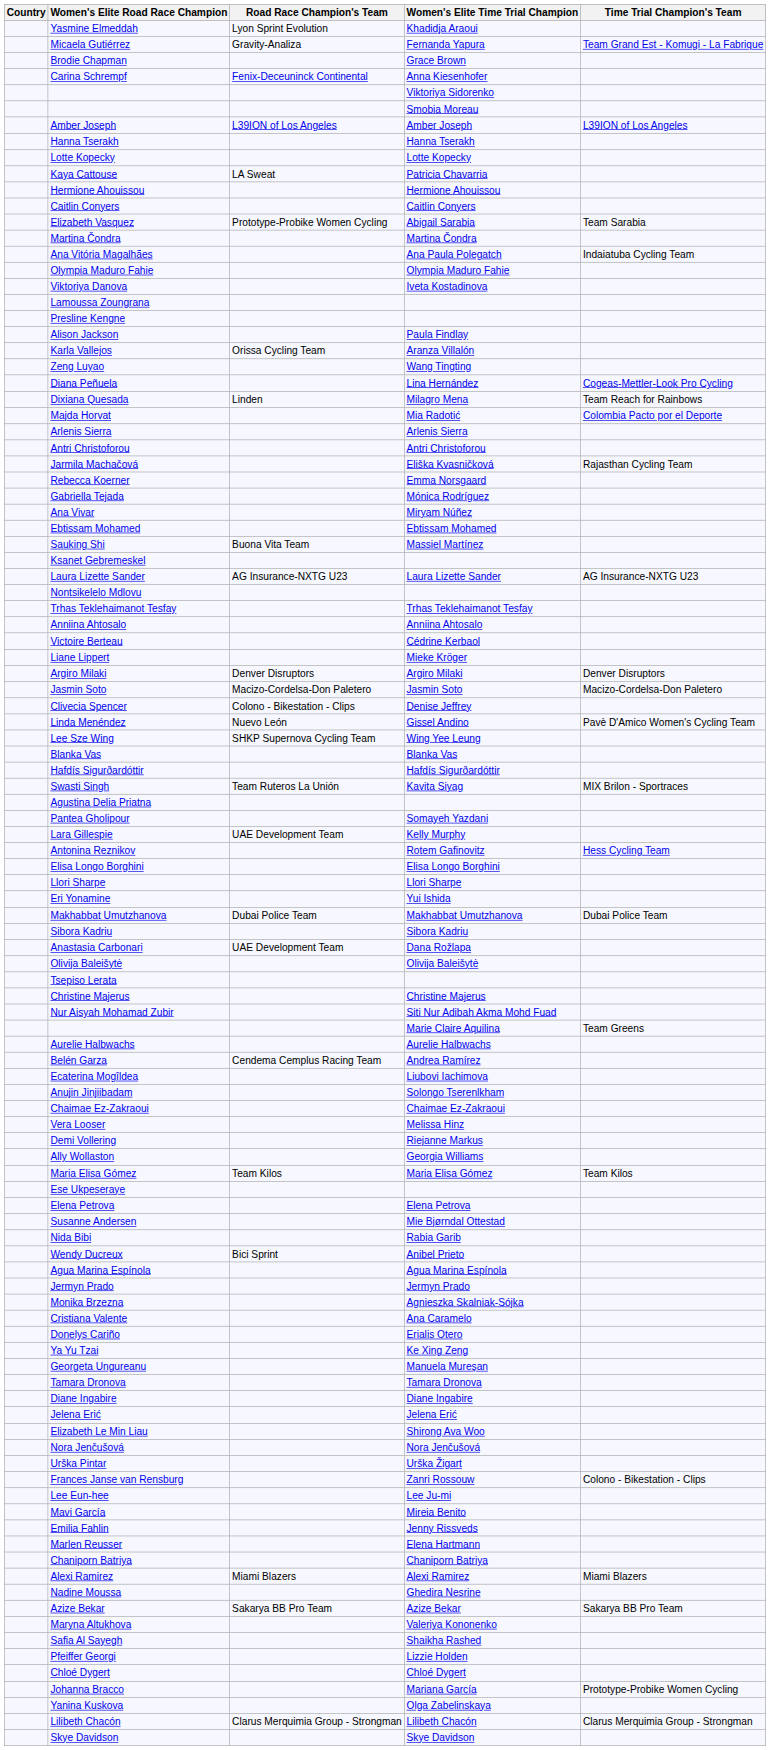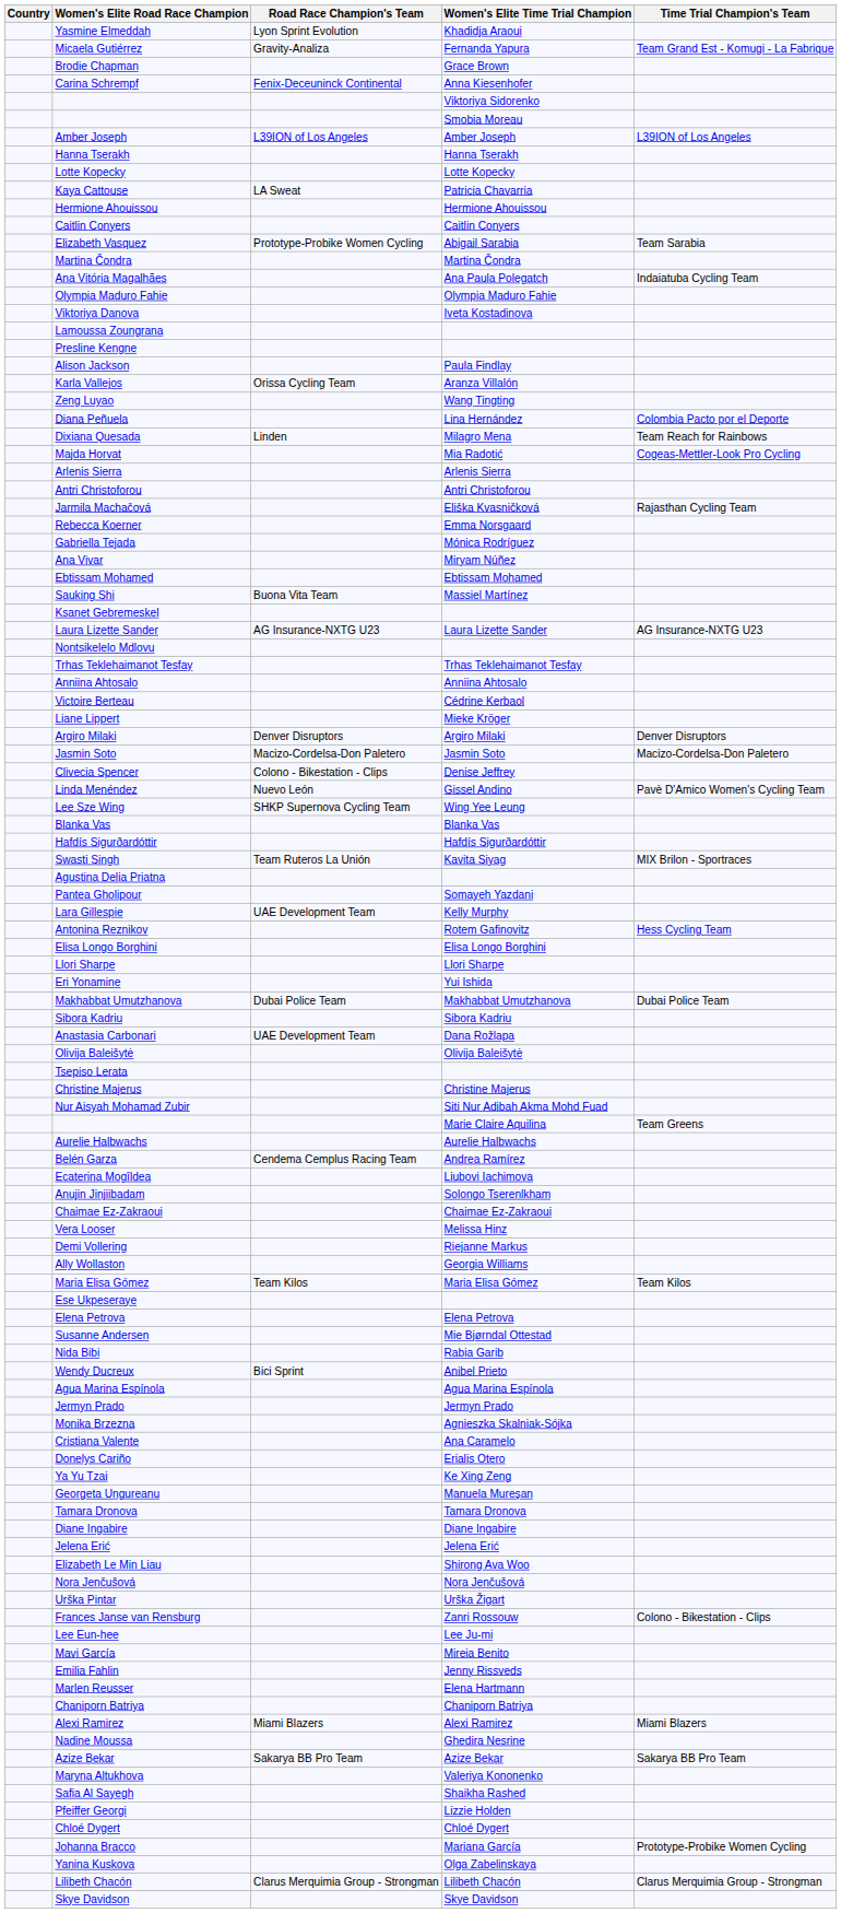 <table class="wikitable sortable"  style="background:#f7f8ff; font-size:95%; border:gray solid 1px;">
 <tr style="background:#ccc; text-align:center;">
 <th>Country</th>
 <th>Women's Elite Road Race Champion</th>
 <th>Road Race Champion's Team</th>
 <th>Women's Elite Time Trial Champion</th>
 <th>Time Trial Champion's Team</th>
 </tr>
 <tr style="vertical-align:top;">
 <td></td>
 <td><a href='#'>Yasmine Elmeddah</a></td>
 <td>Lyon Sprint Evolution</td>
 <td><a href='#'>Khadidja Araoui</a></td>
 <td></td>
 </tr>
 <tr style="vertical-align:top;">
 <td></td>
 <td><a href='#'>Micaela Gutiérrez</a></td>
 <td>Gravity-Analiza</td>
 <td><a href='#'>Fernanda Yapura</a></td>
 <td><a href='#'>Team Grand Est - Komugi - La Fabrique</a></td>
 </tr>
 <tr style="vertical-align:top;">
 <td></td>
 <td><a href='#'>Brodie Chapman</a></td>
 <td></td>
 <td><a href='#'>Grace Brown</a></td>
 <td></td>
 </tr>
 <tr style="vertical-align:top;">
 <td></td>
 <td><a href='#'>Carina Schrempf</a></td>
 <td><a href='#'>Fenix-Deceuninck Continental</a></td>
 <td><a href='#'>Anna Kiesenhofer</a></td>
 <td></td>
 </tr>
 <tr style="vertical-align:top;">
 <td></td>
 <td></td>
 <td></td>
 <td><a href='#'>Viktoriya Sidorenko</a></td>
 <td></td>
 </tr>
 <tr style="vertical-align:top;">
 <td></td>
 <td></td>
 <td></td>
 <td><a href='#'>Smobia Moreau</a></td>
 <td></td>
 </tr>
 <tr style="vertical-align:top;">
 <td></td>
 <td><a href='#'>Amber Joseph</a></td>
 <td><a href='#'>L39ION of Los Angeles</a></td>
 <td><a href='#'>Amber Joseph</a></td>
 <td><a href='#'>L39ION of Los Angeles</a></td>
 </tr>
 <tr style="vertical-align:top;">
 <td></td>
 <td><a href='#'>Hanna Tserakh</a></td>
 <td></td>
 <td><a href='#'>Hanna Tserakh</a></td>
 <td></td>
 </tr>
 <tr style="vertical-align:top;">
 <td></td>
 <td><a href='#'>Lotte Kopecky</a></td>
 <td></td>
 <td><a href='#'>Lotte Kopecky</a></td>
 <td></td>
 </tr>
 <tr style="vertical-align:top;">
 <td></td>
 <td><a href='#'>Kaya Cattouse</a></td>
 <td>LA Sweat</td>
 <td><a href='#'>Patricia Chavarria</a></td>
 <td></td>
 </tr>
 <tr style="vertical-align:top;">
 <td></td>
 <td><a href='#'>Hermione Ahouissou</a></td>
 <td></td>
 <td><a href='#'>Hermione Ahouissou</a></td>
 <td></td>
 </tr>
 <tr style="vertical-align:top;">
 <td></td>
 <td><a href='#'>Caitlin Conyers</a></td>
 <td></td>
 <td><a href='#'>Caitlin Conyers</a></td>
 <td></td>
 </tr>
 <tr style="vertical-align:top;">
 <td></td>
 <td><a href='#'>Elizabeth Vasquez</a></td>
 <td>Prototype-Probike Women Cycling</td>
 <td><a href='#'>Abigail Sarabia</a></td>
 <td>Team Sarabia</td>
 </tr>
 <tr style="vertical-align:top;">
 <td></td>
 <td><a href='#'>Martina Čondra</a></td>
 <td></td>
 <td><a href='#'>Martina Čondra</a></td>
 <td></td>
 </tr>
 <tr style="vertical-align:top;">
 <td></td>
 <td><a href='#'>Ana Vitória Magalhães</a></td>
 <td></td>
 <td><a href='#'>Ana Paula Polegatch</a></td>
 <td>Indaiatuba Cycling Team</td>
 </tr>
 <tr style="vertical-align:top;">
 <td></td>
 <td><a href='#'>Olympia Maduro Fahie</a></td>
 <td></td>
 <td><a href='#'>Olympia Maduro Fahie</a></td>
 <td></td>
 </tr>
 <tr style="vertical-align:top;">
 <td></td>
 <td><a href='#'>Viktoriya Danova</a></td>
 <td></td>
 <td><a href='#'>Iveta Kostadinova</a></td>
 <td></td>
 </tr>
 <tr style="vertical-align:top;">
 <td></td>
 <td><a href='#'>Lamoussa Zoungrana</a></td>
 <td></td>
 <td></td>
 <td></td>
 </tr>
 <tr style="vertical-align:top;">
 <td></td>
 <td><a href='#'>Presline Kengne</a></td>
 <td></td>
 <td></td>
 <td></td>
 </tr>
 <tr style="vertical-align:top;">
 <td></td>
 <td><a href='#'>Alison Jackson</a></td>
 <td></td>
 <td><a href='#'>Paula Findlay</a></td>
 <td></td>
 </tr>
 <tr style="vertical-align:top;">
 <td></td>
 <td><a href='#'>Karla Vallejos</a></td>
 <td>Orissa Cycling Team</td>
 <td><a href='#'>Aranza Villalón</a></td>
 <td></td>
 </tr>
 <tr style="vertical-align:top;">
 <td></td>
 <td><a href='#'>Zeng Luyao</a></td>
 <td></td>
 <td><a href='#'>Wang Tingting</a></td>
 <td></td>
 </tr>
 <tr style="vertical-align:top;">
 <td></td>
 <td><a href='#'>Diana Peñuela</a></td>
 <td></td>
 <td><a href='#'>Lina Hernández</a></td>
-<td><a href='#'>Cogeas-Mettler-Look Pro Cycling</a></td>
+<td><a href='#'>Colombia Pacto por el Deporte</a></td>
 </tr>
 <tr style="vertical-align:top;">
 <td></td>
 <td><a href='#'>Dixiana Quesada</a></td>
 <td>Linden</td>
 <td><a href='#'>Milagro Mena</a></td>
 <td>Team Reach for Rainbows</td>
 </tr>
 <tr style="vertical-align:top;">
 <td></td>
 <td><a href='#'>Majda Horvat</a></td>
 <td></td>
 <td><a href='#'>Mia Radotić</a></td>
-<td><a href='#'>Colombia Pacto por el Deporte</a></td>
+<td><a href='#'>Cogeas-Mettler-Look Pro Cycling</a></td>
 </tr>
 <tr style="vertical-align:top;">
 <td></td>
 <td><a href='#'>Arlenis Sierra</a></td>
 <td></td>
 <td><a href='#'>Arlenis Sierra</a></td>
 <td></td>
 </tr>
 <tr style="vertical-align:top;">
 <td></td>
 <td><a href='#'>Antri Christoforou</a></td>
 <td></td>
 <td><a href='#'>Antri Christoforou</a></td>
 <td></td>
 </tr>
 <tr style="vertical-align:top;">
 <td></td>
 <td><a href='#'>Jarmila Machačová</a></td>
 <td></td>
 <td><a href='#'>Eliška Kvasničková</a></td>
 <td>Rajasthan Cycling Team</td>
 </tr>
 <tr style="vertical-align:top;">
 <td></td>
 <td><a href='#'>Rebecca Koerner</a></td>
 <td></td>
 <td><a href='#'>Emma Norsgaard</a></td>
 <td></td>
 </tr>
 <tr style="vertical-align:top;">
 <td></td>
 <td><a href='#'>Gabriella Tejada</a></td>
 <td></td>
 <td><a href='#'>Mónica Rodríguez</a></td>
 <td></td>
 </tr>
 <tr style="vertical-align:top;">
 <td></td>
 <td><a href='#'>Ana Vivar</a></td>
 <td></td>
 <td><a href='#'>Miryam Núñez</a></td>
 <td></td>
 </tr>
 <tr style="vertical-align:top;">
 <td></td>
 <td><a href='#'>Ebtissam Mohamed</a></td>
 <td></td>
 <td><a href='#'>Ebtissam Mohamed</a></td>
 <td></td>
 </tr>
 <tr style="vertical-align:top;">
 <td></td>
 <td><a href='#'>Sauking Shi</a></td>
 <td>Buona Vita Team</td>
 <td><a href='#'>Massiel Martínez</a></td>
 <td></td>
 </tr>
 <tr style="vertical-align:top;">
 <td></td>
 <td><a href='#'>Ksanet Gebremeskel</a></td>
 <td></td>
 <td></td>
 <td></td>
 </tr>
 <tr style="vertical-align:top;">
 <td></td>
 <td><a href='#'>Laura Lizette Sander</a></td>
 <td>AG Insurance-NXTG U23</td>
 <td><a href='#'>Laura Lizette Sander</a></td>
 <td>AG Insurance-NXTG U23</td>
 </tr>
 <tr style="vertical-align:top;">
 <td></td>
 <td><a href='#'>Nontsikelelo Mdlovu</a></td>
 <td></td>
 <td></td>
 <td></td>
 </tr>
 <tr style="vertical-align:top;">
 <td></td>
 <td><a href='#'>Trhas Teklehaimanot Tesfay</a></td>
 <td></td>
 <td><a href='#'>Trhas Teklehaimanot Tesfay</a></td>
 <td></td>
 </tr>
 <tr style="vertical-align:top;">
 <td></td>
 <td><a href='#'>Anniina Ahtosalo</a></td>
 <td></td>
 <td><a href='#'>Anniina Ahtosalo</a></td>
 <td></td>
 </tr>
 <tr style="vertical-align:top;">
 <td></td>
 <td><a href='#'>Victoire Berteau</a></td>
 <td></td>
 <td><a href='#'>Cédrine Kerbaol</a></td>
 <td></td>
 </tr>
 <tr style="vertical-align:top;">
 <td></td>
 <td><a href='#'>Liane Lippert</a></td>
 <td></td>
 <td><a href='#'>Mieke Kröger</a></td>
 <td></td>
 </tr>
 <tr style="vertical-align:top;">
 <td></td>
 <td><a href='#'>Argiro Milaki</a></td>
 <td>Denver Disruptors</td>
 <td><a href='#'>Argiro Milaki</a></td>
 <td>Denver Disruptors</td>
 </tr>
 <tr style="vertical-align:top;">
 <td></td>
 <td><a href='#'>Jasmin Soto</a></td>
 <td>Macizo-Cordelsa-Don Paletero</td>
 <td><a href='#'>Jasmin Soto</a></td>
 <td>Macizo-Cordelsa-Don Paletero</td>
 </tr>
 <tr style="vertical-align:top;">
 <td></td>
 <td><a href='#'>Clivecia Spencer</a></td>
 <td>Colono - Bikestation - Clips</td>
 <td><a href='#'>Denise Jeffrey</a></td>
 <td></td>
 </tr>
 <tr style="vertical-align:top;">
 <td></td>
 <td><a href='#'>Linda Menéndez</a></td>
 <td>Nuevo León</td>
 <td><a href='#'>Gissel Andino</a></td>
 <td>Pavè D'Amico Women's Cycling Team</td>
 </tr>
 <tr style="vertical-align:top;">
 <td></td>
 <td><a href='#'>Lee Sze Wing</a></td>
 <td>SHKP Supernova Cycling Team</td>
 <td><a href='#'>Wing Yee Leung</a></td>
 <td></td>
 </tr>
 <tr style="vertical-align:top;">
 <td></td>
 <td><a href='#'>Blanka Vas</a></td>
 <td></td>
 <td><a href='#'>Blanka Vas</a></td>
 <td></td>
 </tr>
 <tr style="vertical-align:top;">
 <td></td>
 <td><a href='#'>Hafdís Sigurðardóttir</a></td>
 <td></td>
 <td><a href='#'>Hafdís Sigurðardóttir</a></td>
 <td></td>
 </tr>
 <tr style="vertical-align:top;">
 <td></td>
 <td><a href='#'>Swasti Singh</a></td>
 <td>Team Ruteros La Unión</td>
 <td><a href='#'>Kavita Siyag</a></td>
 <td>MIX Brilon - Sportraces</td>
 </tr>
 <tr style="vertical-align:top;">
 <td></td>
 <td><a href='#'>Agustina Delia Priatna</a></td>
 <td></td>
 <td></td>
 <td></td>
 </tr>
 <tr style="vertical-align:top;">
 <td></td>
 <td><a href='#'>Pantea Gholipour</a></td>
 <td></td>
 <td><a href='#'>Somayeh Yazdani</a></td>
 <td></td>
 </tr>
 <tr style="vertical-align:top;">
 <td></td>
 <td><a href='#'>Lara Gillespie</a></td>
 <td>UAE Development Team</td>
 <td><a href='#'>Kelly Murphy</a></td>
 <td></td>
 </tr>
 <tr style="vertical-align:top;">
 <td></td>
 <td><a href='#'>Antonina Reznikov</a></td>
 <td></td>
 <td><a href='#'>Rotem Gafinovitz</a></td>
 <td><a href='#'>Hess Cycling Team</a></td>
 </tr>
 <tr style="vertical-align:top;">
 <td></td>
 <td><a href='#'>Elisa Longo Borghini</a></td>
 <td></td>
 <td><a href='#'>Elisa Longo Borghini</a></td>
 <td></td>
 </tr>
 <tr style="vertical-align:top;">
 <td></td>
 <td><a href='#'>Llori Sharpe</a></td>
 <td></td>
 <td><a href='#'>Llori Sharpe</a></td>
 <td></td>
 </tr>
 <tr style="vertical-align:top;">
 <td></td>
 <td><a href='#'>Eri Yonamine</a></td>
 <td></td>
 <td><a href='#'>Yui Ishida</a></td>
 <td></td>
 </tr>
 <tr style="vertical-align:top;">
 <td></td>
 <td><a href='#'>Makhabbat Umutzhanova</a></td>
 <td>Dubai Police Team</td>
 <td><a href='#'>Makhabbat Umutzhanova</a></td>
 <td>Dubai Police Team</td>
 </tr>
 <tr style="vertical-align:top;">
 <td></td>
 <td><a href='#'>Sibora Kadriu</a></td>
 <td></td>
 <td><a href='#'>Sibora Kadriu</a></td>
 <td></td>
 </tr>
 <tr style="vertical-align:top;">
 <td></td>
 <td><a href='#'>Anastasia Carbonari</a></td>
 <td>UAE Development Team</td>
 <td><a href='#'>Dana Rožlapa</a></td>
 <td></td>
 </tr>
 <tr style="vertical-align:top;">
 <td></td>
 <td><a href='#'>Olivija Baleišytė</a></td>
 <td></td>
 <td><a href='#'>Olivija Baleišytė</a></td>
 <td></td>
 </tr>
 <tr style="vertical-align:top;">
 <td></td>
 <td><a href='#'>Tsepiso Lerata</a></td>
 <td></td>
 <td></td>
 <td></td>
 </tr>
 <tr style="vertical-align:top;">
 <td></td>
 <td><a href='#'>Christine Majerus</a></td>
 <td></td>
 <td><a href='#'>Christine Majerus</a></td>
 <td></td>
 </tr>
 <tr style="vertical-align:top;">
 <td></td>
 <td><a href='#'>Nur Aisyah Mohamad Zubir</a></td>
 <td></td>
 <td><a href='#'>Siti Nur Adibah Akma Mohd Fuad</a></td>
 <td></td>
 </tr>
 <tr style="vertical-align:top;">
 <td></td>
 <td></td>
 <td></td>
 <td><a href='#'>Marie Claire Aquilina</a></td>
 <td>Team Greens</td>
 </tr>
 <tr style="vertical-align:top;">
 <td></td>
 <td><a href='#'>Aurelie Halbwachs</a></td>
 <td></td>
 <td><a href='#'>Aurelie Halbwachs</a></td>
 <td></td>
 </tr>
 <tr style="vertical-align:top;">
 <td></td>
 <td><a href='#'>Belén Garza</a></td>
 <td>Cendema Cemplus Racing Team</td>
 <td><a href='#'>Andrea Ramírez</a></td>
 <td></td>
 </tr>
 <tr style="vertical-align:top;">
 <td></td>
 <td><a href='#'>Ecaterina Mogîldea</a></td>
 <td></td>
 <td><a href='#'>Liubovi Iachimova</a></td>
 <td></td>
 </tr>
 <tr style="vertical-align:top;">
 <td></td>
 <td><a href='#'>Anujin Jinjiibadam</a></td>
 <td></td>
 <td><a href='#'>Solongo Tserenlkham</a></td>
 <td></td>
 </tr>
 <tr style="vertical-align:top;">
 <td></td>
 <td><a href='#'>Chaimae Ez-Zakraoui</a></td>
 <td></td>
 <td><a href='#'>Chaimae Ez-Zakraoui</a></td>
 <td></td>
 </tr>
 <tr style="vertical-align:top;">
 <td></td>
 <td><a href='#'>Vera Looser</a></td>
 <td></td>
 <td><a href='#'>Melissa Hinz</a></td>
 <td></td>
 </tr>
 <tr style="vertical-align:top;">
 <td></td>
 <td><a href='#'>Demi Vollering</a></td>
 <td></td>
 <td><a href='#'>Riejanne Markus</a></td>
 <td></td>
 </tr>
 <tr style="vertical-align:top;">
 <td></td>
 <td><a href='#'>Ally Wollaston</a></td>
 <td></td>
 <td><a href='#'>Georgia Williams</a></td>
 <td></td>
 </tr>
 <tr style="vertical-align:top;">
 <td></td>
 <td><a href='#'>Maria Elisa Gómez</a></td>
 <td>Team Kilos</td>
 <td><a href='#'>Maria Elisa Gómez</a></td>
 <td>Team Kilos</td>
 </tr>
 <tr style="vertical-align:top;">
 <td></td>
 <td><a href='#'>Ese Ukpeseraye</a></td>
 <td></td>
 <td></td>
 <td></td>
 </tr>
 <tr style="vertical-align:top;">
 <td></td>
 <td><a href='#'>Elena Petrova</a></td>
 <td></td>
 <td><a href='#'>Elena Petrova</a></td>
 <td></td>
 </tr>
 <tr style="vertical-align:top;">
 <td></td>
 <td><a href='#'>Susanne Andersen</a></td>
 <td></td>
 <td><a href='#'>Mie Bjørndal Ottestad</a></td>
 <td></td>
 </tr>
 <tr style="vertical-align:top;">
 <td></td>
 <td><a href='#'>Nida Bibi</a></td>
 <td></td>
 <td><a href='#'>Rabia Garib</a></td>
 <td></td>
 </tr>
 <tr style="vertical-align:top;">
 <td></td>
 <td><a href='#'>Wendy Ducreux</a></td>
 <td>Bici Sprint</td>
 <td><a href='#'>Anibel Prieto</a></td>
 <td></td>
 </tr>
 <tr style="vertical-align:top;">
 <td></td>
 <td><a href='#'>Agua Marina Espínola</a></td>
 <td></td>
 <td><a href='#'>Agua Marina Espínola</a></td>
 <td></td>
 </tr>
 <tr style="vertical-align:top;">
 <td></td>
 <td><a href='#'>Jermyn Prado</a></td>
 <td></td>
 <td><a href='#'>Jermyn Prado</a></td>
 <td></td>
 </tr>
 <tr style="vertical-align:top;">
 <td></td>
 <td><a href='#'>Monika Brzezna</a></td>
 <td></td>
 <td><a href='#'>Agnieszka Skalniak-Sójka</a></td>
 <td></td>
 </tr>
 <tr style="vertical-align:top;">
 <td></td>
 <td><a href='#'>Cristiana Valente</a></td>
 <td></td>
 <td><a href='#'>Ana Caramelo</a></td>
 <td></td>
 </tr>
 <tr style="vertical-align:top;">
 <td></td>
 <td><a href='#'>Donelys Cariño</a></td>
 <td></td>
 <td><a href='#'>Erialis Otero</a></td>
 <td></td>
 </tr>
 <tr style="vertical-align:top;">
 <td></td>
 <td><a href='#'>Ya Yu Tzai</a></td>
 <td></td>
 <td><a href='#'>Ke Xing Zeng</a></td>
 <td></td>
 </tr>
 <tr style="vertical-align:top;">
 <td></td>
 <td><a href='#'>Georgeta Ungureanu</a></td>
 <td></td>
 <td><a href='#'>Manuela Mureșan</a></td>
 <td></td>
 </tr>
 <tr style="vertical-align:top;">
 <td></td>
 <td><a href='#'>Tamara Dronova</a></td>
 <td></td>
 <td><a href='#'>Tamara Dronova</a></td>
 <td></td>
 </tr>
 <tr style="vertical-align:top;">
 <td></td>
 <td><a href='#'>Diane Ingabire</a></td>
 <td></td>
 <td><a href='#'>Diane Ingabire</a></td>
 <td></td>
 </tr>
 <tr style="vertical-align:top;">
 <td></td>
 <td><a href='#'>Jelena Erić</a></td>
 <td></td>
 <td><a href='#'>Jelena Erić</a></td>
 <td></td>
 </tr>
 <tr style="vertical-align:top;">
 <td></td>
 <td><a href='#'>Elizabeth Le Min Liau</a></td>
 <td></td>
 <td><a href='#'>Shirong Ava Woo</a></td>
 <td></td>
 </tr>
 <tr style="vertical-align:top;">
 <td></td>
 <td><a href='#'>Nora Jenčušová</a></td>
 <td></td>
 <td><a href='#'>Nora Jenčušová</a></td>
 <td></td>
 </tr>
 <tr style="vertical-align:top;">
 <td></td>
 <td><a href='#'>Urška Pintar</a></td>
 <td></td>
 <td><a href='#'>Urška Žigart</a></td>
 <td></td>
 </tr>
 <tr style="vertical-align:top;">
 <td></td>
 <td><a href='#'>Frances Janse van Rensburg</a></td>
 <td></td>
 <td><a href='#'>Zanri Rossouw</a></td>
 <td>Colono - Bikestation - Clips</td>
 </tr>
 <tr style="vertical-align:top;">
 <td></td>
 <td><a href='#'>Lee Eun-hee</a></td>
 <td></td>
 <td><a href='#'>Lee Ju-mi</a></td>
 <td></td>
 </tr>
 <tr style="vertical-align:top;">
 <td></td>
 <td><a href='#'>Mavi García</a></td>
 <td></td>
 <td><a href='#'>Mireia Benito</a></td>
 <td></td>
 </tr>
 <tr style="vertical-align:top;">
 <td></td>
 <td><a href='#'>Emilia Fahlin</a></td>
 <td></td>
 <td><a href='#'>Jenny Rissveds</a></td>
 <td></td>
 </tr>
 <tr style="vertical-align:top;">
 <td></td>
 <td><a href='#'>Marlen Reusser</a></td>
 <td></td>
 <td><a href='#'>Elena Hartmann</a></td>
 <td></td>
 </tr>
 <tr style="vertical-align:top;">
 <td></td>
 <td><a href='#'>Chaniporn Batriya</a></td>
 <td></td>
 <td><a href='#'>Chaniporn Batriya</a></td>
 <td></td>
 </tr>
 <tr style="vertical-align:top;">
 <td></td>
 <td><a href='#'>Alexi Ramirez</a></td>
 <td>Miami Blazers</td>
 <td><a href='#'>Alexi Ramirez</a></td>
 <td>Miami Blazers</td>
 </tr>
 <tr style="vertical-align:top;">
 <td></td>
 <td><a href='#'>Nadine Moussa</a></td>
 <td></td>
 <td><a href='#'>Ghedira Nesrine</a></td>
 <td></td>
 </tr>
 <tr style="vertical-align:top;">
 <td></td>
 <td><a href='#'>Azize Bekar</a></td>
 <td>Sakarya BB Pro Team</td>
 <td><a href='#'>Azize Bekar</a></td>
 <td>Sakarya BB Pro Team</td>
 </tr>
 <tr style="vertical-align:top;">
 <td></td>
 <td><a href='#'>Maryna Altukhova</a></td>
 <td></td>
 <td><a href='#'>Valeriya Kononenko</a></td>
 <td></td>
 </tr>
 <tr style="vertical-align:top;">
 <td></td>
 <td><a href='#'>Safia Al Sayegh</a></td>
 <td></td>
 <td><a href='#'>Shaikha Rashed</a></td>
 <td></td>
 </tr>
 <tr style="vertical-align:top;">
 <td></td>
 <td><a href='#'>Pfeiffer Georgi</a></td>
 <td></td>
 <td><a href='#'>Lizzie Holden</a></td>
 <td></td>
 </tr>
 <tr style="vertical-align:top;">
 <td></td>
 <td><a href='#'>Chloé Dygert</a></td>
 <td></td>
 <td><a href='#'>Chloé Dygert</a></td>
 <td></td>
 </tr>
 <tr style="vertical-align:top;">
 <td></td>
 <td><a href='#'>Johanna Bracco</a></td>
 <td></td>
 <td><a href='#'>Mariana García</a></td>
 <td>Prototype-Probike Women Cycling</td>
 </tr>
 <tr style="vertical-align:top;">
 <td></td>
 <td><a href='#'>Yanina Kuskova</a></td>
 <td></td>
 <td><a href='#'>Olga Zabelinskaya</a></td>
 <td></td>
 </tr>
 <tr style="vertical-align:top;">
 <td></td>
 <td><a href='#'>Lilibeth Chacón</a></td>
 <td>Clarus Merquimia Group - Strongman</td>
 <td><a href='#'>Lilibeth Chacón</a></td>
 <td>Clarus Merquimia Group - Strongman</td>
 </tr>
 <tr style="vertical-align:top;">
 <td></td>
 <td><a href='#'>Skye Davidson</a></td>
 <td></td>
 <td><a href='#'>Skye Davidson</a></td>
 <td></td>
 </tr>
 </table>
